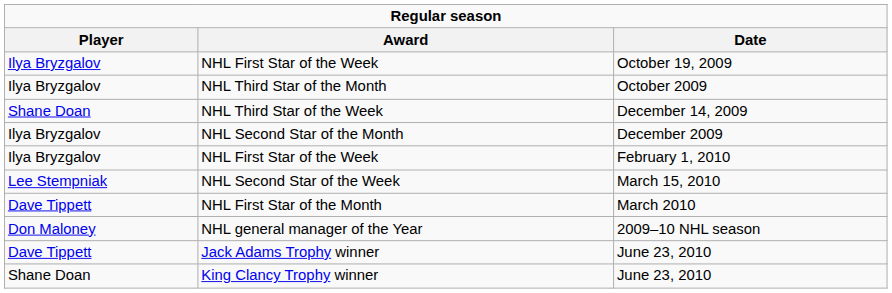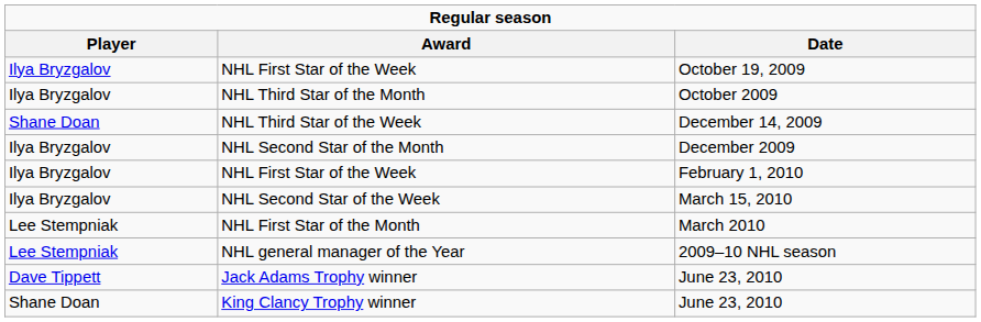 <table class="wikitable" width="60%">
 <tr>
 <td colspan="10" align="center"><strong>Regular season</strong></td>
 </tr>
 <tr>
 <th>Player</th>
 <th>Award</th>
 <th>Date</th>
 </tr>
 <tr>
 <td><a href='#'>Ilya Bryzgalov</a></td>
 <td>NHL First Star of the Week</td>
 <td>October 19, 2009</td>
 </tr>
 <tr>
 <td>Ilya Bryzgalov</td>
 <td>NHL Third Star of the Month</td>
 <td>October 2009</td>
 </tr>
 <tr>
 <td><a href='#'>Shane Doan</a></td>
 <td>NHL Third Star of the Week</td>
 <td>December 14, 2009</td>
 </tr>
 <tr>
 <td>Ilya Bryzgalov</td>
 <td>NHL Second Star of the Month</td>
 <td>December 2009</td>
 </tr>
 <tr>
 <td>Ilya Bryzgalov</td>
 <td>NHL First Star of the Week</td>
 <td>February 1, 2010</td>
 </tr>
 <tr>
-<td><a href='#'>Lee Stempniak</a></td>
+<td>Ilya Bryzgalov</td>
 <td>NHL Second Star of the Week</td>
 <td>March 15, 2010</td>
 </tr>
 <tr>
-<td><a href='#'>Dave Tippett</a></td>
+<td>Lee Stempniak</td>
 <td>NHL First Star of the Month</td>
 <td>March 2010</td>
 </tr>
 <tr>
-<td><a href='#'>Don Maloney</a></td>
+<td><a href='#'>Lee Stempniak</a></td>
 <td>NHL general manager of the Year</td>
 <td>2009–10 NHL season</td>
 </tr>
 <tr>
 <td><a href='#'>Dave Tippett</a></td>
 <td><a href='#'>Jack Adams Trophy</a> winner</td>
 <td>June 23, 2010</td>
 </tr>
 <tr>
 <td>Shane Doan</td>
 <td><a href='#'>King Clancy Trophy</a> winner</td>
 <td>June 23, 2010</td>
 </tr>
 </table>
